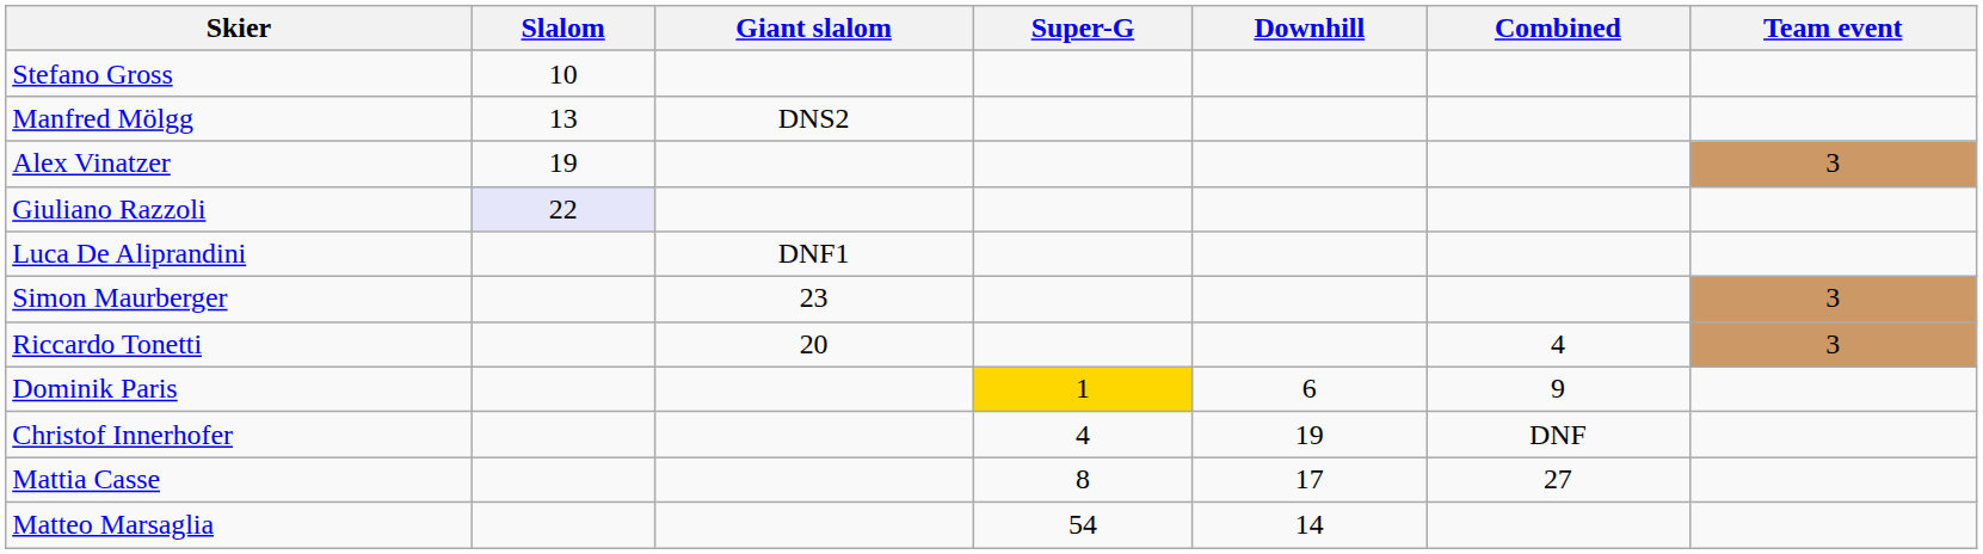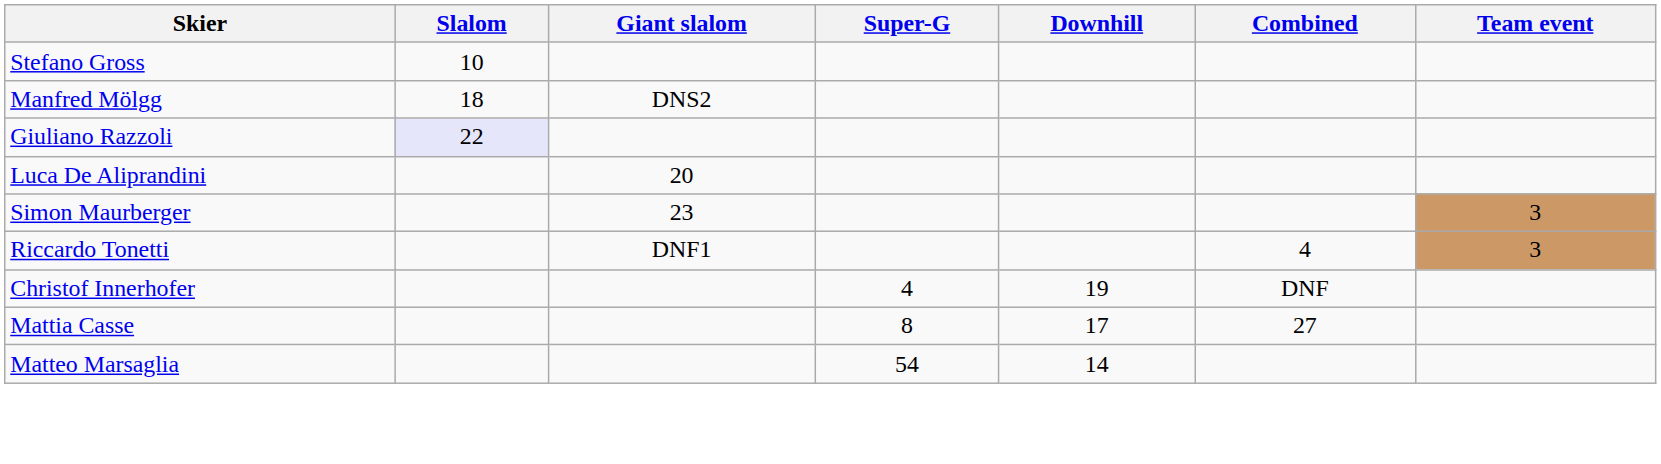 <table class="wikitable" width=70% style="font-size:100%; text-align:center;">
 <tr>
 <th>Skier</th>
 <th><a href='#'>Slalom</a></th>
 <th><a href='#'>Giant slalom</a></th>
 <th><a href='#'>Super-G</a></th>
 <th><a href='#'>Downhill</a></th>
 <th><a href='#'>Combined</a></th>
 <th><a href='#'>Team event</a></th>
 </tr>
 <tr>
 <td align=left><a href='#'>Stefano Gross</a></td>
 <td>10</td>
 <td></td>
 <td></td>
 <td></td>
 <td></td>
 <td></td>
 </tr>
 <tr>
 <td align=left><a href='#'>Manfred Mölgg</a></td>
-<td>13</td>
+<td>18</td>
 <td>DNS2</td>
 <td></td>
 <td></td>
 <td></td>
 <td></td>
-</tr>
-<tr>
-<td align=left><a href='#'>Alex Vinatzer</a></td>
-<td>19</td>
-<td></td>
-<td></td>
-<td></td>
-<td></td>
-<td bgcolor=cc9966>3</td>
 </tr>
 <tr>
 <td align=left><a href='#'>Giuliano Razzoli</a></td>
 <td style="background: lavender;">22</td>
 <td></td>
 <td></td>
 <td></td>
 <td></td>
 <td></td>
 </tr>
 <tr>
 <td align=left><a href='#'>Luca De Aliprandini</a></td>
 <td></td>
-<td>DNF1</td>
+<td>20</td>
 <td></td>
 <td></td>
 <td></td>
 <td></td>
 </tr>
 <tr>
 <td align=left><a href='#'>Simon Maurberger</a></td>
 <td></td>
 <td>23</td>
 <td></td>
 <td></td>
 <td></td>
 <td bgcolor=cc9966>3</td>
 </tr>
 <tr>
 <td align=left><a href='#'>Riccardo Tonetti</a></td>
 <td></td>
-<td>20</td>
+<td>DNF1</td>
 <td></td>
 <td></td>
 <td>4</td>
 <td bgcolor=cc9966>3</td>
-</tr>
-<tr>
-<td align=left><a href='#'>Dominik Paris</a></td>
-<td></td>
-<td></td>
-<td bgcolor=gold>1</td>
-<td>6</td>
-<td>9</td>
-<td></td>
 </tr>
 <tr>
 <td align=left><a href='#'>Christof Innerhofer</a></td>
 <td></td>
 <td></td>
 <td>4</td>
 <td>19</td>
 <td>DNF</td>
 <td></td>
 </tr>
 <tr>
 <td align=left><a href='#'>Mattia Casse</a></td>
 <td></td>
 <td></td>
 <td>8</td>
 <td>17</td>
 <td>27</td>
 <td></td>
 </tr>
 <tr>
 <td align=left><a href='#'>Matteo Marsaglia</a></td>
 <td></td>
 <td></td>
 <td>54</td>
 <td>14</td>
 <td></td>
 <td></td>
 </tr>
 </table>
